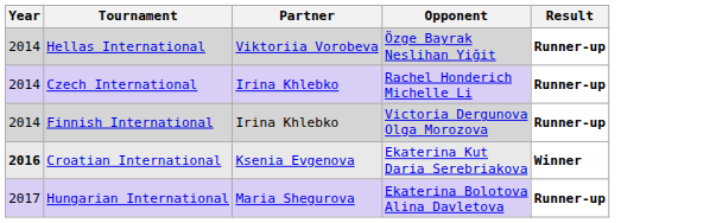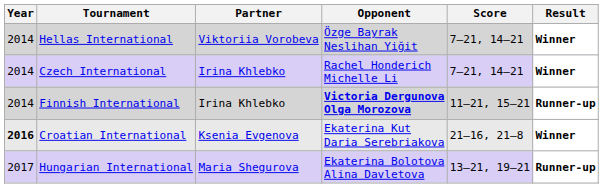 <table class="sortable wikitable" style="font-size: 90%;">
 <tr>
 <th>Year</th>
 <th>Tournament</th>
 <th>Partner</th>
 <th>Opponent</th>
+<th>Score</th>
 <th>Result</th>
 </tr>
 <tr style="background:#D5D5D5">
 <td align="center">2014</td>
 <td align="left"><a href='#'>Hellas International</a></td>
 <td align="left"> <a href='#'>Viktoriia Vorobeva</a></td>
 <td align="left"> <a href='#'>Özge Bayrak</a><br> <a href='#'>Neslihan Yiğit</a></td>
-<td style="text-align:left; background:white"> <strong>Runner-up</strong></td>
+<td align="left">7–21, 14–21</td>
+<td style="text-align:left; background:white"> <strong>Winner</strong></td>
 </tr>
 <tr style="background:#D8CEF6">
 <td align="center">2014</td>
 <td align="left"><a href='#'>Czech International</a></td>
 <td align="left"> <a href='#'>Irina Khlebko</a></td>
 <td align="left"> <a href='#'>Rachel Honderich</a><br> <a href='#'>Michelle Li</a></td>
-<td style="text-align:left; background:white"> <strong>Runner-up</strong></td>
+<td align="left">7–21, 14–21</td>
+<td style="text-align:left; background:white"> <strong>Winner</strong></td>
 </tr>
 <tr style="background:#D5D5D5">
 <td align="center">2014</td>
 <td align="left"><a href='#'>Finnish International</a></td>
 <td align="left"> Irina Khlebko</td>
-<td align="left"> <a href='#'>Victoria Dergunova</a><br> <a href='#'>Olga Morozova</a></td>
+<td align="left"><strong> <a href='#'>Victoria Dergunova</a><br> <a href='#'>Olga Morozova</a></strong></td>
+<td align="left">11–21, 15–21</td>
 <td style="text-align:left; background:white"> <strong>Runner-up</strong></td>
 </tr>
 <tr style="background:#E9E9E9">
 <td align="center"><strong>2016</strong></td>
 <td align="left"><a href='#'>Croatian International</a></td>
 <td align="left"> <a href='#'>Ksenia Evgenova</a></td>
 <td align="left"> <a href='#'>Ekaterina Kut</a><br> <a href='#'>Daria Serebriakova</a></td>
+<td align="left">21–16, 21–8</td>
 <td style="text-align:left; background:white"> <strong>Winner</strong></td>
 </tr>
 <tr style="background:#D8CEF6">
 <td align="center">2017</td>
 <td align="left"><a href='#'>Hungarian International</a></td>
 <td align="left"> <a href='#'>Maria Shegurova</a></td>
 <td align="left"> <a href='#'>Ekaterina Bolotova</a><br> <a href='#'>Alina Davletova</a></td>
+<td align="left">13–21, 19–21</td>
 <td style="text-align:left; background:white"> <strong>Runner-up</strong></td>
 </tr>
 </table>
